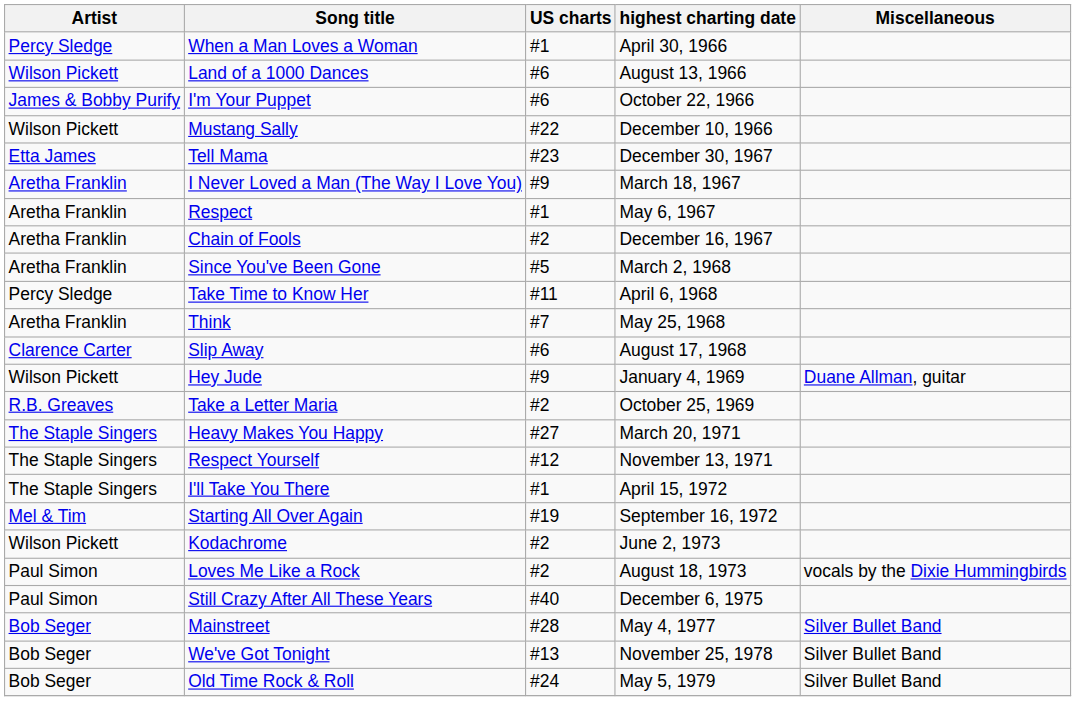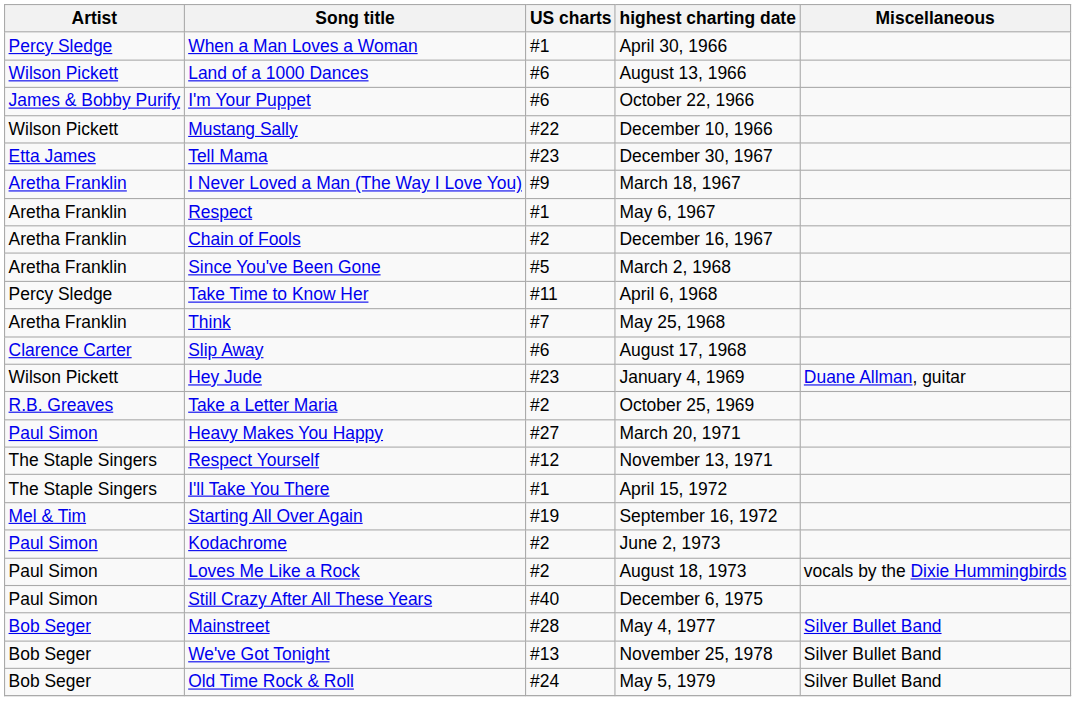 <table class="wikitable">
 <tr>
 <th>Artist</th>
 <th>Song title</th>
 <th>US charts</th>
 <th>highest charting date</th>
 <th>Miscellaneous</th>
 </tr>
 <tr>
 <td><a href='#'>Percy Sledge</a></td>
 <td><a href='#'>When a Man Loves a Woman</a></td>
 <td>#1</td>
 <td>April 30, 1966</td>
 <td></td>
 </tr>
 <tr>
 <td><a href='#'>Wilson Pickett</a></td>
 <td><a href='#'>Land of a 1000 Dances</a></td>
 <td>#6</td>
 <td>August 13, 1966</td>
 <td></td>
 </tr>
 <tr>
 <td><a href='#'>James & Bobby Purify</a></td>
 <td><a href='#'>I'm Your Puppet</a></td>
 <td>#6</td>
 <td>October 22, 1966</td>
 <td></td>
 </tr>
 <tr>
 <td>Wilson Pickett</td>
 <td><a href='#'>Mustang Sally</a></td>
 <td>#22</td>
 <td>December 10, 1966</td>
 <td></td>
 </tr>
 <tr>
 <td><a href='#'>Etta James</a></td>
 <td><a href='#'>Tell Mama</a></td>
 <td>#23</td>
 <td>December 30, 1967</td>
 <td></td>
 </tr>
 <tr>
 <td><a href='#'>Aretha Franklin</a></td>
 <td><a href='#'>I Never Loved a Man (The Way I Love You)</a></td>
 <td>#9</td>
 <td>March 18, 1967</td>
 <td></td>
 </tr>
 <tr>
 <td>Aretha Franklin</td>
 <td><a href='#'>Respect</a></td>
 <td>#1</td>
 <td>May 6, 1967</td>
 <td></td>
 </tr>
 <tr>
 <td>Aretha Franklin</td>
 <td><a href='#'>Chain of Fools</a></td>
 <td>#2</td>
 <td>December 16, 1967</td>
 <td></td>
 </tr>
 <tr>
 <td>Aretha Franklin</td>
 <td><a href='#'>Since You've Been Gone</a></td>
 <td>#5</td>
 <td>March 2, 1968</td>
 <td></td>
 </tr>
 <tr>
 <td>Percy Sledge</td>
 <td><a href='#'>Take Time to Know Her</a></td>
 <td>#11</td>
 <td>April 6, 1968</td>
 <td></td>
 </tr>
 <tr>
 <td>Aretha Franklin</td>
 <td><a href='#'>Think</a></td>
 <td>#7</td>
 <td>May 25, 1968</td>
 <td></td>
 </tr>
 <tr>
 <td><a href='#'>Clarence Carter</a></td>
 <td><a href='#'>Slip Away</a></td>
 <td>#6</td>
 <td>August 17, 1968</td>
 <td></td>
 </tr>
 <tr>
 <td>Wilson Pickett</td>
 <td><a href='#'>Hey Jude</a></td>
-<td>#9</td>
+<td>#23</td>
 <td>January 4, 1969</td>
 <td><a href='#'>Duane Allman</a>, guitar</td>
 </tr>
 <tr>
 <td><a href='#'>R.B. Greaves</a></td>
 <td><a href='#'>Take a Letter Maria</a></td>
 <td>#2</td>
 <td>October 25, 1969</td>
 <td></td>
 </tr>
 <tr>
-<td><a href='#'>The Staple Singers</a></td>
+<td><a href='#'>Paul Simon</a></td>
 <td><a href='#'>Heavy Makes You Happy</a></td>
 <td>#27</td>
 <td>March 20, 1971</td>
 <td></td>
 </tr>
 <tr>
 <td>The Staple Singers</td>
 <td><a href='#'>Respect Yourself</a></td>
 <td>#12</td>
 <td>November 13, 1971</td>
 <td></td>
 </tr>
 <tr>
 <td>The Staple Singers</td>
 <td><a href='#'>I'll Take You There</a></td>
 <td>#1</td>
 <td>April 15, 1972</td>
 <td></td>
 </tr>
 <tr>
 <td><a href='#'>Mel & Tim</a></td>
 <td><a href='#'>Starting All Over Again</a></td>
 <td>#19</td>
 <td>September 16, 1972</td>
 <td></td>
 </tr>
 <tr>
-<td>Wilson Pickett</td>
+<td><a href='#'>Paul Simon</a></td>
 <td><a href='#'>Kodachrome</a></td>
 <td>#2</td>
 <td>June 2, 1973</td>
 <td></td>
 </tr>
 <tr>
 <td>Paul Simon</td>
 <td><a href='#'>Loves Me Like a Rock</a></td>
 <td>#2</td>
 <td>August 18, 1973</td>
 <td>vocals by the <a href='#'>Dixie Hummingbirds</a></td>
 </tr>
 <tr>
 <td>Paul Simon</td>
 <td><a href='#'>Still Crazy After All These Years</a></td>
 <td>#40</td>
 <td>December 6, 1975</td>
 </tr>
 <tr>
 <td><a href='#'>Bob Seger</a></td>
 <td><a href='#'>Mainstreet</a></td>
 <td>#28</td>
 <td>May 4, 1977</td>
 <td><a href='#'>Silver Bullet Band</a></td>
 </tr>
 <tr>
 <td>Bob Seger</td>
 <td><a href='#'>We've Got Tonight</a></td>
 <td>#13</td>
 <td>November 25, 1978</td>
 <td>Silver Bullet Band</td>
 </tr>
 <tr>
 <td>Bob Seger</td>
 <td><a href='#'>Old Time Rock & Roll</a></td>
 <td>#24</td>
 <td>May 5, 1979</td>
 <td>Silver Bullet Band</td>
 </tr>
 <tr>
 </tr>
 </table>
